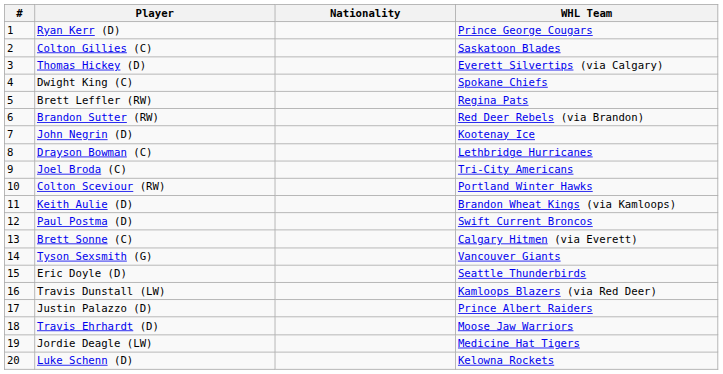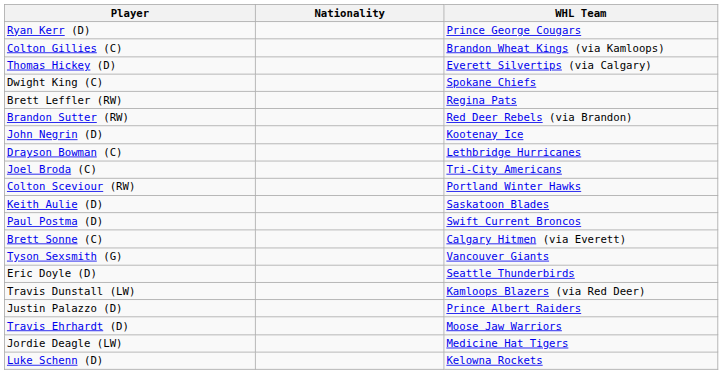 <table class="wikitable">
 <tr>
-<th bgcolor="#DDDDFF" width="2.75%">#</th>
 <th bgcolor="#DDDDFF" width="22.0%">Player</th>
 <th bgcolor="#DDDDFF" width="16.5%">Nationality</th>
 <th bgcolor="#DDDDFF" width="24.0%">WHL Team</th>
 </tr>
 <tr>
-<td>1</td>
 <td><a href='#'>Ryan Kerr</a> (D)</td>
 <td></td>
 <td><a href='#'>Prince George Cougars</a></td>
 </tr>
 <tr>
-<td>2</td>
 <td><a href='#'>Colton Gillies</a> (C)</td>
 <td></td>
-<td><a href='#'>Saskatoon Blades</a></td>
+<td><a href='#'>Brandon Wheat Kings</a> (via Kamloops)</td>
 </tr>
 <tr>
-<td>3</td>
 <td><a href='#'>Thomas Hickey</a> (D)</td>
 <td></td>
 <td><a href='#'>Everett Silvertips</a> (via Calgary)</td>
 </tr>
 <tr>
-<td>4</td>
 <td>Dwight King (C)</td>
 <td></td>
 <td><a href='#'>Spokane Chiefs</a></td>
 </tr>
 <tr>
-<td>5</td>
 <td>Brett Leffler (RW)</td>
 <td></td>
 <td><a href='#'>Regina Pats</a></td>
 </tr>
 <tr>
-<td>6</td>
 <td><a href='#'>Brandon Sutter</a> (RW)</td>
 <td></td>
 <td><a href='#'>Red Deer Rebels</a> (via Brandon)</td>
 </tr>
 <tr>
-<td>7</td>
 <td><a href='#'>John Negrin</a> (D)</td>
 <td></td>
 <td><a href='#'>Kootenay Ice</a></td>
 </tr>
 <tr>
-<td>8</td>
 <td><a href='#'>Drayson Bowman</a> (C)</td>
 <td></td>
 <td><a href='#'>Lethbridge Hurricanes</a></td>
 </tr>
 <tr>
-<td>9</td>
 <td><a href='#'>Joel Broda</a> (C)</td>
 <td></td>
 <td><a href='#'>Tri-City Americans</a></td>
 </tr>
 <tr>
-<td>10</td>
 <td><a href='#'>Colton Sceviour</a> (RW)</td>
 <td></td>
 <td><a href='#'>Portland Winter Hawks</a></td>
 </tr>
 <tr>
-<td>11</td>
 <td><a href='#'>Keith Aulie</a> (D)</td>
 <td></td>
-<td><a href='#'>Brandon Wheat Kings</a> (via Kamloops)</td>
+<td><a href='#'>Saskatoon Blades</a></td>
 </tr>
 <tr>
-<td>12</td>
 <td><a href='#'>Paul Postma</a> (D)</td>
 <td></td>
 <td><a href='#'>Swift Current Broncos</a></td>
 </tr>
 <tr>
-<td>13</td>
 <td><a href='#'>Brett Sonne</a> (C)</td>
 <td></td>
 <td><a href='#'>Calgary Hitmen</a> (via Everett)</td>
 </tr>
 <tr>
-<td>14</td>
 <td><a href='#'>Tyson Sexsmith</a> (G)</td>
 <td></td>
 <td><a href='#'>Vancouver Giants</a></td>
 </tr>
 <tr>
-<td>15</td>
 <td>Eric Doyle (D)</td>
 <td></td>
 <td><a href='#'>Seattle Thunderbirds</a></td>
 </tr>
 <tr>
-<td>16</td>
 <td>Travis Dunstall (LW)</td>
 <td></td>
 <td><a href='#'>Kamloops Blazers</a> (via Red Deer)</td>
 </tr>
 <tr>
-<td>17</td>
 <td>Justin Palazzo (D)</td>
 <td></td>
 <td><a href='#'>Prince Albert Raiders</a></td>
 </tr>
 <tr>
-<td>18</td>
 <td><a href='#'>Travis Ehrhardt</a> (D)</td>
 <td></td>
 <td><a href='#'>Moose Jaw Warriors</a></td>
 </tr>
 <tr>
-<td>19</td>
 <td>Jordie Deagle (LW)</td>
 <td></td>
 <td><a href='#'>Medicine Hat Tigers</a></td>
 </tr>
 <tr>
-<td>20</td>
 <td><a href='#'>Luke Schenn</a> (D)</td>
 <td></td>
 <td><a href='#'>Kelowna Rockets</a></td>
 </tr>
 </table>
